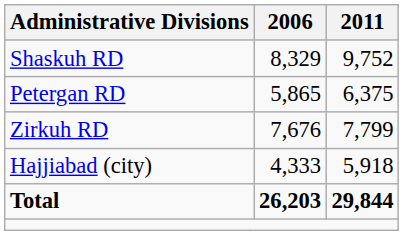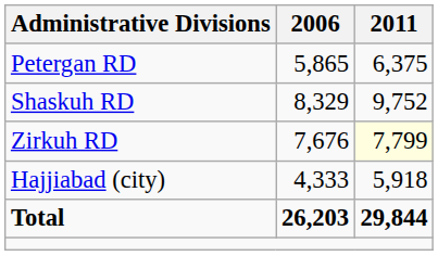 <table class="wikitable">
 <tr>
 <th>Administrative Divisions</th>
 <th>2006</th>
 <th>2011</th>
 </tr>
 <tr>
+<td><a href='#'>Petergan RD</a></td>
+<td style="text-align: right;">5,865</td>
+<td style="text-align: right;">6,375</td>
+</tr>
+<tr>
 <td><a href='#'>Shaskuh RD</a></td>
 <td style="text-align: right;">8,329</td>
 <td style="text-align: right;">9,752</td>
 </tr>
 <tr>
-<td><a href='#'>Petergan RD</a></td>
-<td style="text-align: right;">5,865</td>
-<td style="text-align: right;">6,375</td>
-</tr>
-<tr>
 <td><a href='#'>Zirkuh RD</a></td>
 <td style="text-align: right;">7,676</td>
-<td style="text-align: right;">7,799</td>
+<td style="background: lightyellow; text-align: right;">7,799</td>
 </tr>
 <tr>
 <td><a href='#'>Hajjiabad</a> (city)</td>
 <td style="text-align: right;">4,333</td>
 <td style="text-align: right;">5,918</td>
 </tr>
 <tr>
 <td><strong>Total</strong></td>
 <td style="text-align: right;"><strong>26,203</strong></td>
 <td style="text-align: right;"><strong>29,844</strong></td>
 </tr>
 <tr>
 <td colspan=3></td>
 </tr>
 </table>
